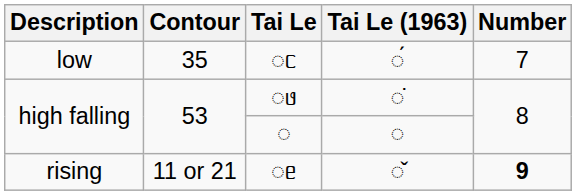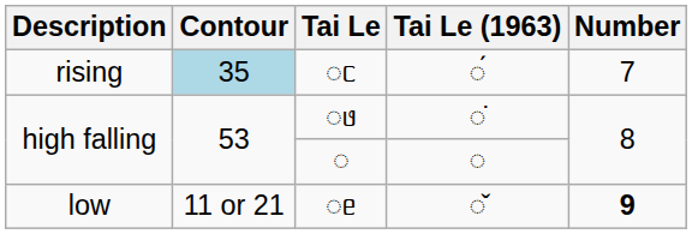 <table class="wikitable" style="text-align:center">
 <tr>
 <th>Description</th>
 <th>Contour</th>
 <th>Tai Le</th>
 <th>Tai Le (1963)</th>
 <th>Number</th>
 </tr>
 <tr>
-<td>low</td>
-<td>35 </td>
+<td>rising</td>
+<td style="background: lightblue;">35 </td>
 <td>◌ᥴ</td>
 <td>◌́</td>
 <td>7</td>
 </tr>
 <tr>
 <td rowspan="2">high falling</td>
 <td rowspan="2">53 </td>
 <td>◌ᥳ</td>
 <td>◌̇</td>
 <td rowspan="2">8</td>
 </tr>
 <tr>
 <td>◌</td>
 <td>◌</td>
 </tr>
 <tr>
-<td>rising</td>
+<td>low</td>
 <td>11  or 21 </td>
 <td>◌ᥱ</td>
 <td>◌̌</td>
 <td><strong>9</strong></td>
 </tr>
 </table>
